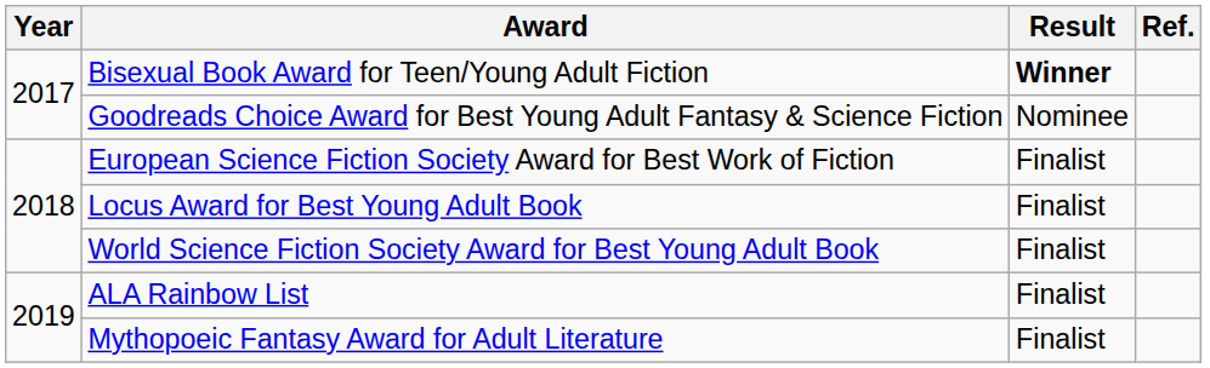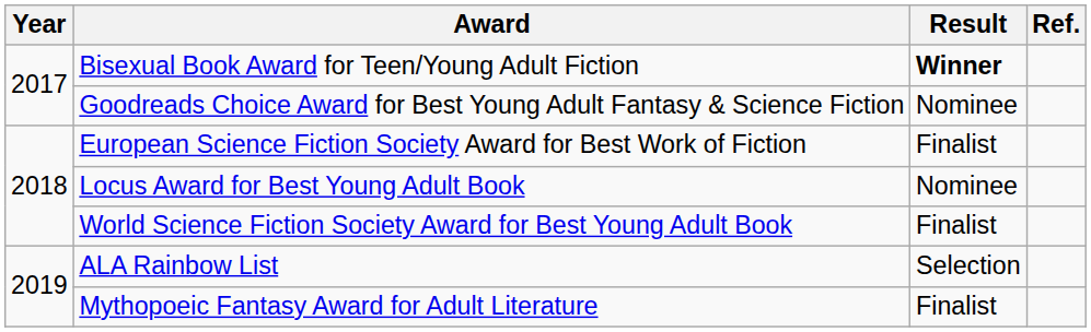 <table class="wikitable sortable mw-collapsible">
 <tr>
 <th>Year</th>
 <th>Award</th>
 <th>Result</th>
 <th>Ref.</th>
 </tr>
 <tr>
 <td rowspan="2">2017</td>
 <td><a href='#'>Bisexual Book Award</a> for Teen/Young Adult Fiction</td>
 <td><strong>Winner</strong></td>
 <td></td>
 </tr>
 <tr>
 <td><a href='#'>Goodreads Choice Award</a> for  Best Young Adult Fantasy & Science Fiction</td>
 <td>Nominee</td>
 <td></td>
 </tr>
 <tr>
 <td rowspan="3">2018</td>
 <td><a href='#'>European Science Fiction Society</a> Award for Best Work of Fiction</td>
 <td>Finalist</td>
 <td></td>
 </tr>
 <tr>
 <td><a href='#'>Locus Award for Best Young Adult Book</a></td>
-<td>Finalist</td>
+<td>Nominee</td>
 <td></td>
 </tr>
 <tr>
 <td><a href='#'>World Science Fiction Society Award for Best Young Adult Book</a></td>
 <td>Finalist</td>
 <td></td>
 </tr>
 <tr>
 <td rowspan="2">2019</td>
 <td><a href='#'>ALA Rainbow List</a></td>
-<td>Finalist</td>
+<td>Selection</td>
 <td></td>
 </tr>
 <tr>
 <td><a href='#'>Mythopoeic Fantasy Award for Adult Literature</a></td>
 <td>Finalist</td>
 <td></td>
 </tr>
 </table>
